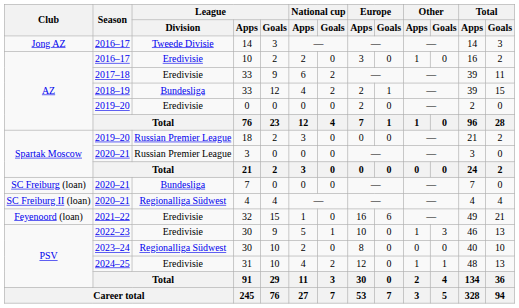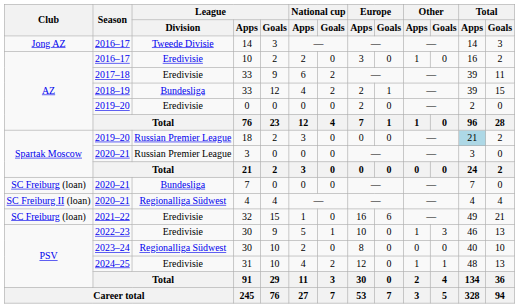 <table class="wikitable" style="text-align: center">
 <tr>
 <th rowspan="2">Club</th>
 <th rowspan="2">Season</th>
 <th colspan="3">League</th>
 <th colspan="2">National cup</th>
 <th colspan="2">Europe</th>
 <th colspan="2">Other</th>
 <th colspan="2">Total</th>
 </tr>
 <tr>
 <th>Division</th>
 <th>Apps</th>
 <th>Goals</th>
 <th>Apps</th>
 <th>Goals</th>
 <th>Apps</th>
 <th>Goals</th>
 <th>Apps</th>
 <th>Goals</th>
 <th>Apps</th>
 <th>Goals</th>
 </tr>
 <tr>
 <td><a href='#'>Jong AZ</a></td>
 <td><a href='#'>2016–17</a></td>
 <td><a href='#'>Tweede Divisie</a></td>
 <td>14</td>
 <td>3</td>
 <td colspan="2">—</td>
 <td colspan="2">—</td>
 <td colspan="2">—</td>
 <td>14</td>
 <td>3</td>
 </tr>
 <tr>
 <td rowspan="5"><a href='#'>AZ</a></td>
 <td><a href='#'>2016–17</a></td>
 <td><a href='#'>Eredivisie</a></td>
 <td>10</td>
 <td>2</td>
 <td>2</td>
 <td>0</td>
 <td>3</td>
 <td>0</td>
 <td>1</td>
 <td>0</td>
 <td>16</td>
 <td>2</td>
 </tr>
 <tr>
 <td><a href='#'>2017–18</a></td>
 <td>Eredivisie</td>
 <td>33</td>
 <td>9</td>
 <td>6</td>
 <td>2</td>
 <td colspan="2">—</td>
 <td colspan="2">—</td>
 <td>39</td>
 <td>11</td>
 </tr>
 <tr>
 <td><a href='#'>2018–19</a></td>
 <td><a href='#'>Bundesliga</a></td>
 <td>33</td>
 <td>12</td>
 <td>4</td>
 <td>2</td>
 <td>2</td>
 <td>1</td>
 <td colspan="2">—</td>
 <td>39</td>
 <td>15</td>
 </tr>
 <tr>
 <td><a href='#'>2019–20</a></td>
 <td>Eredivisie</td>
 <td>0</td>
 <td>0</td>
 <td>0</td>
 <td>0</td>
 <td>2</td>
 <td>0</td>
 <td colspan="2">—</td>
 <td>2</td>
 <td>0</td>
 </tr>
 <tr>
 <th colspan="2">Total</th>
 <th>76</th>
 <th>23</th>
 <th>12</th>
 <th>4</th>
 <th>7</th>
 <th>1</th>
 <th>1</th>
 <th>0</th>
 <th>96</th>
 <th>28</th>
 </tr>
 <tr>
 <td rowspan="3"><a href='#'>Spartak Moscow</a></td>
 <td><a href='#'>2019–20</a></td>
 <td><a href='#'>Russian Premier League</a></td>
 <td>18</td>
 <td>2</td>
 <td>3</td>
 <td>0</td>
 <td>0</td>
 <td>0</td>
 <td colspan="2">—</td>
-<td>21</td>
+<td style="background: lightblue;">21</td>
 <td>2</td>
 </tr>
 <tr>
 <td><a href='#'>2020–21</a></td>
 <td>Russian Premier League</td>
 <td>3</td>
 <td>0</td>
 <td>0</td>
 <td>0</td>
 <td colspan="2">—</td>
 <td colspan="2">—</td>
 <td>3</td>
 <td>0</td>
 </tr>
 <tr>
 <th colspan="2">Total</th>
 <th>21</th>
 <th>2</th>
 <th>3</th>
 <th>0</th>
 <th>0</th>
 <th>0</th>
 <th>0</th>
 <th>0</th>
 <th>24</th>
 <th>2</th>
 </tr>
 <tr>
 <td><a href='#'>SC Freiburg</a> (loan)</td>
 <td><a href='#'>2020–21</a></td>
 <td><a href='#'>Bundesliga</a></td>
 <td>7</td>
 <td>0</td>
 <td>0</td>
 <td>0</td>
 <td colspan="2">—</td>
 <td colspan="2">—</td>
 <td>7</td>
 <td>0</td>
 </tr>
 <tr>
 <td><a href='#'>SC Freiburg II</a> (loan)</td>
 <td><a href='#'>2020–21</a></td>
 <td><a href='#'>Regionalliga Südwest</a></td>
 <td>4</td>
 <td>4</td>
 <td colspan="2">—</td>
 <td colspan="2">—</td>
 <td colspan="2">—</td>
 <td>4</td>
 <td>4</td>
 </tr>
 <tr>
-<td><a href='#'>Feyenoord</a> (loan)</td>
+<td><a href='#'>SC Freiburg</a> (loan)</td>
 <td><a href='#'>2021–22</a></td>
 <td>Eredivisie</td>
 <td>32</td>
 <td>15</td>
 <td>1</td>
 <td>0</td>
 <td>16</td>
 <td>6</td>
 <td colspan="2">—</td>
 <td>49</td>
 <td>21</td>
 </tr>
 <tr>
 <td rowspan="4"><a href='#'>PSV</a></td>
 <td><a href='#'>2022–23</a></td>
 <td>Eredivisie</td>
 <td>30</td>
 <td>9</td>
 <td>5</td>
 <td>1</td>
 <td>10</td>
 <td>0</td>
 <td>1</td>
 <td>3</td>
 <td>46</td>
 <td>13</td>
 </tr>
 <tr>
 <td><a href='#'>2023–24</a></td>
 <td><a href='#'>Regionalliga Südwest</a></td>
 <td>30</td>
 <td>10</td>
 <td>2</td>
 <td>0</td>
 <td>8</td>
 <td>0</td>
 <td>0</td>
 <td>0</td>
 <td>40</td>
 <td>10</td>
 </tr>
 <tr>
 <td><a href='#'>2024–25</a></td>
 <td>Eredivisie</td>
 <td>31</td>
 <td>10</td>
 <td>4</td>
 <td>2</td>
 <td>12</td>
 <td>0</td>
 <td>1</td>
 <td>1</td>
 <td>48</td>
 <td>13</td>
 </tr>
 <tr>
 <th colspan="2">Total</th>
 <th>91</th>
 <th>29</th>
 <th>11</th>
 <th>3</th>
 <th>30</th>
 <th>0</th>
 <th>2</th>
 <th>4</th>
 <th>134</th>
 <th>36</th>
 </tr>
 <tr>
 <th colspan="3">Career total</th>
 <th>245</th>
 <th>76</th>
 <th>27</th>
 <th>7</th>
 <th>53</th>
 <th>7</th>
 <th>3</th>
 <th>5</th>
 <th>328</th>
 <th>94</th>
 </tr>
 </table>
